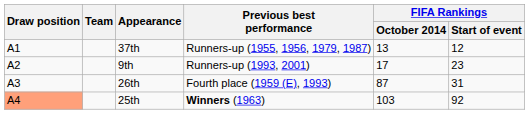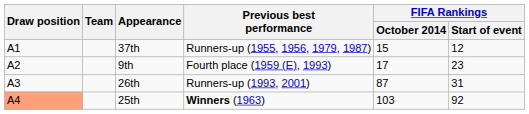 <table class="wikitable sortable" style="text-align:left;">
 <tr>
 <th rowspan=2>Draw position</th>
 <th rowspan=2>Team</th>
 <th rowspan=2>Appearance</th>
 <th rowspan=2>Previous best<br>performance</th>
 <th colspan=2><a href='#'>FIFA Rankings</a></th>
 </tr>
 <tr>
 <th>October 2014</th>
 <th>Start of event</th>
 </tr>
 <tr>
 <td>A1</td>
 <td style=white-space:nowrap></td>
 <td data-sort-value="37">37th</td>
 <td data-sort-value="6.04">Runners-up (<a href='#'>1955</a>, <a href='#'>1956</a>, <a href='#'>1979</a>, <a href='#'>1987</a>)</td>
-<td>13</td>
+<td>15</td>
 <td>12</td>
 </tr>
 <tr>
 <td>A2</td>
 <td style=white-space:nowrap></td>
 <td data-sort-value="9">9th</td>
-<td data-sort-value="6.02">Runners-up (<a href='#'>1993</a>, <a href='#'>2001</a>)</td>
+<td data-sort-value="4.02">Fourth place (<a href='#'>1959 (E)</a>, <a href='#'>1993</a>)</td>
 <td>17</td>
 <td>23</td>
 </tr>
 <tr>
 <td>A3</td>
 <td style=white-space:nowrap></td>
 <td data-sort-value="26">26th</td>
-<td data-sort-value="4.02">Fourth place (<a href='#'>1959 (E)</a>, <a href='#'>1993</a>)</td>
+<td data-sort-value="6.02">Runners-up (<a href='#'>1993</a>, <a href='#'>2001</a>)</td>
 <td>87</td>
 <td>31</td>
 </tr>
 <tr>
 <td style="background: lightsalmon;">A4</td>
 <td style=white-space:nowrap></td>
 <td data-sort-value="25">25th</td>
 <td data-sort-value="7.01"><strong>Winners</strong> (<a href='#'>1963</a>)</td>
 <td>103</td>
 <td>92</td>
 </tr>
 </table>
